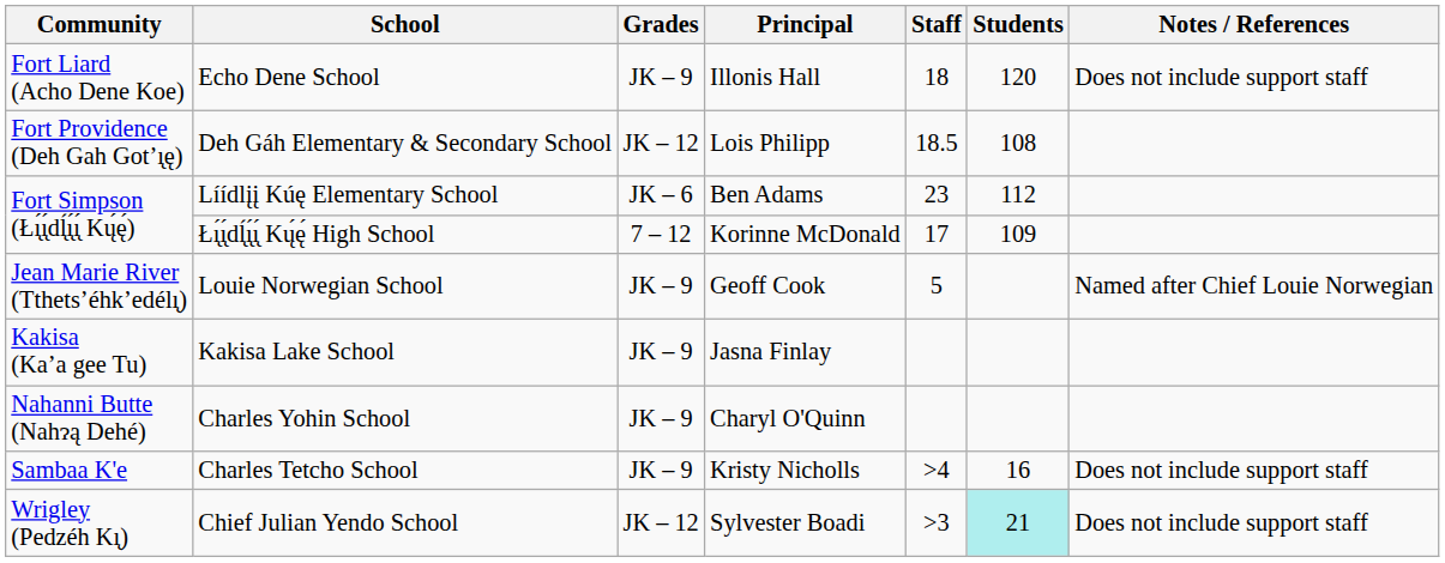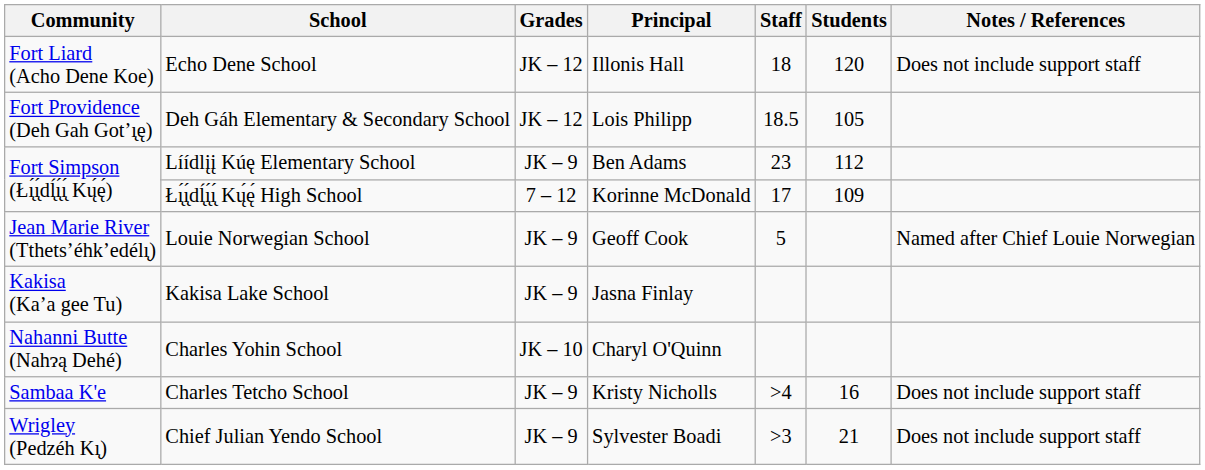 <table class="wikitable">
 <tr>
 <th>Community</th>
 <th>School</th>
 <th>Grades</th>
 <th>Principal</th>
 <th>Staff</th>
 <th>Students</th>
 <th>Notes / References</th>
 </tr>
 <tr>
 <td><a href='#'>Fort Liard</a><br>(Acho Dene Koe)</td>
 <td>Echo Dene School</td>
-<td align=center>JK – 9</td>
+<td align=center>JK – 12</td>
 <td>Illonis Hall</td>
 <td align=center>18</td>
 <td align=center>120</td>
 <td>Does not include support staff</td>
 </tr>
 <tr>
 <td><a href='#'>Fort Providence</a><br>(Deh Gah Got’ı̨ę)</td>
 <td>Deh Gáh Elementary & Secondary School</td>
 <td align=center>JK – 12</td>
 <td>Lois Philipp</td>
 <td align=center>18.5</td>
-<td align=center>108</td>
+<td align=center>105</td>
 <td></td>
 </tr>
 <tr>
 <td rowspan="2"><a href='#'>Fort Simpson</a><br>(Łı̨́ı̨́dĺ̨ı̨́ı̨́ Kų́ę́)</td>
 <td>Líídlįį Kúę Elementary School</td>
-<td align=center>JK – 6</td>
+<td align=center>JK – 9</td>
 <td>Ben Adams</td>
 <td align=center>23</td>
 <td align=center>112</td>
 <td></td>
 </tr>
 <tr>
 <td>Łı̨́ı̨́dĺ̨ı̨́ı̨́ Kų́ę́ High School</td>
 <td align=center>7 – 12</td>
 <td>Korinne McDonald</td>
 <td align=center>17</td>
 <td align=center>109</td>
 <td></td>
 </tr>
 <tr>
 <td><a href='#'>Jean Marie River</a><br>(Tthets’éhk’edélı̨)</td>
 <td>Louie Norwegian School</td>
 <td align=center>JK – 9</td>
 <td>Geoff Cook</td>
 <td align=center>5</td>
 <td></td>
 <td>Named after Chief Louie Norwegian</td>
 </tr>
 <tr>
 <td><a href='#'>Kakisa</a><br>(Ka’a gee Tu)</td>
 <td>Kakisa Lake School</td>
 <td align=center>JK – 9</td>
 <td>Jasna Finlay</td>
 <td></td>
 <td></td>
 <td></td>
 </tr>
 <tr>
 <td><a href='#'>Nahanni Butte</a><br>(Nahɂą Dehé)</td>
 <td>Charles Yohin School</td>
-<td align=center>JK – 9</td>
+<td align=center>JK – 10</td>
 <td>Charyl O'Quinn</td>
 <td></td>
 <td></td>
 <td></td>
 </tr>
 <tr>
 <td><a href='#'>Sambaa K'e</a></td>
 <td>Charles Tetcho School</td>
 <td align=center>JK – 9</td>
 <td>Kristy Nicholls</td>
 <td align=center>>4</td>
 <td align=center>16</td>
 <td>Does not include support staff</td>
 </tr>
 <tr>
 <td><a href='#'>Wrigley</a><br>(Pedzéh Kı̨)</td>
 <td>Chief Julian Yendo School</td>
-<td align=center>JK – 12</td>
+<td align=center>JK – 9</td>
 <td>Sylvester Boadi</td>
 <td align=center>>3</td>
-<td align=center style="background: paleturquoise;">21</td>
+<td align=center>21</td>
 <td>Does not include support staff</td>
 </tr>
 </table>
